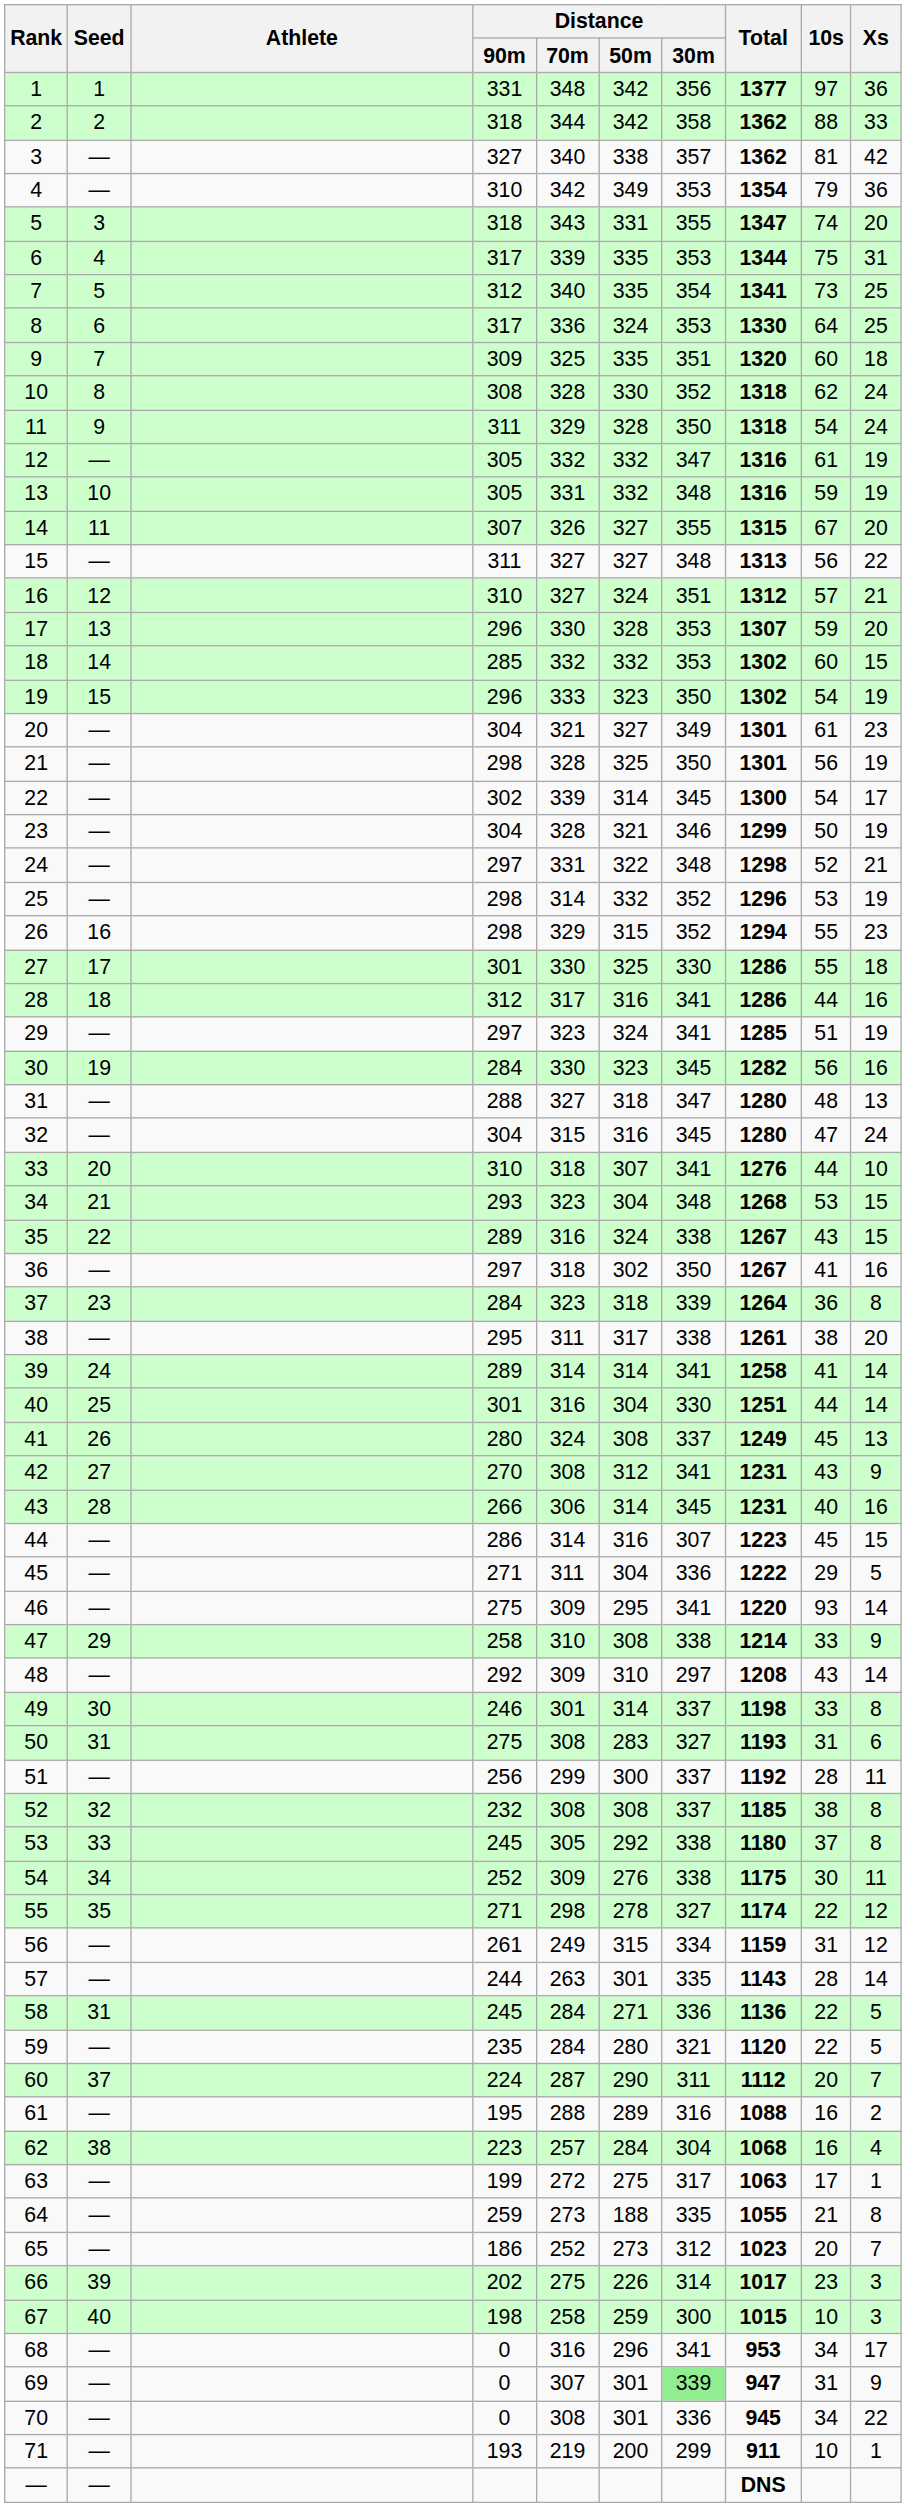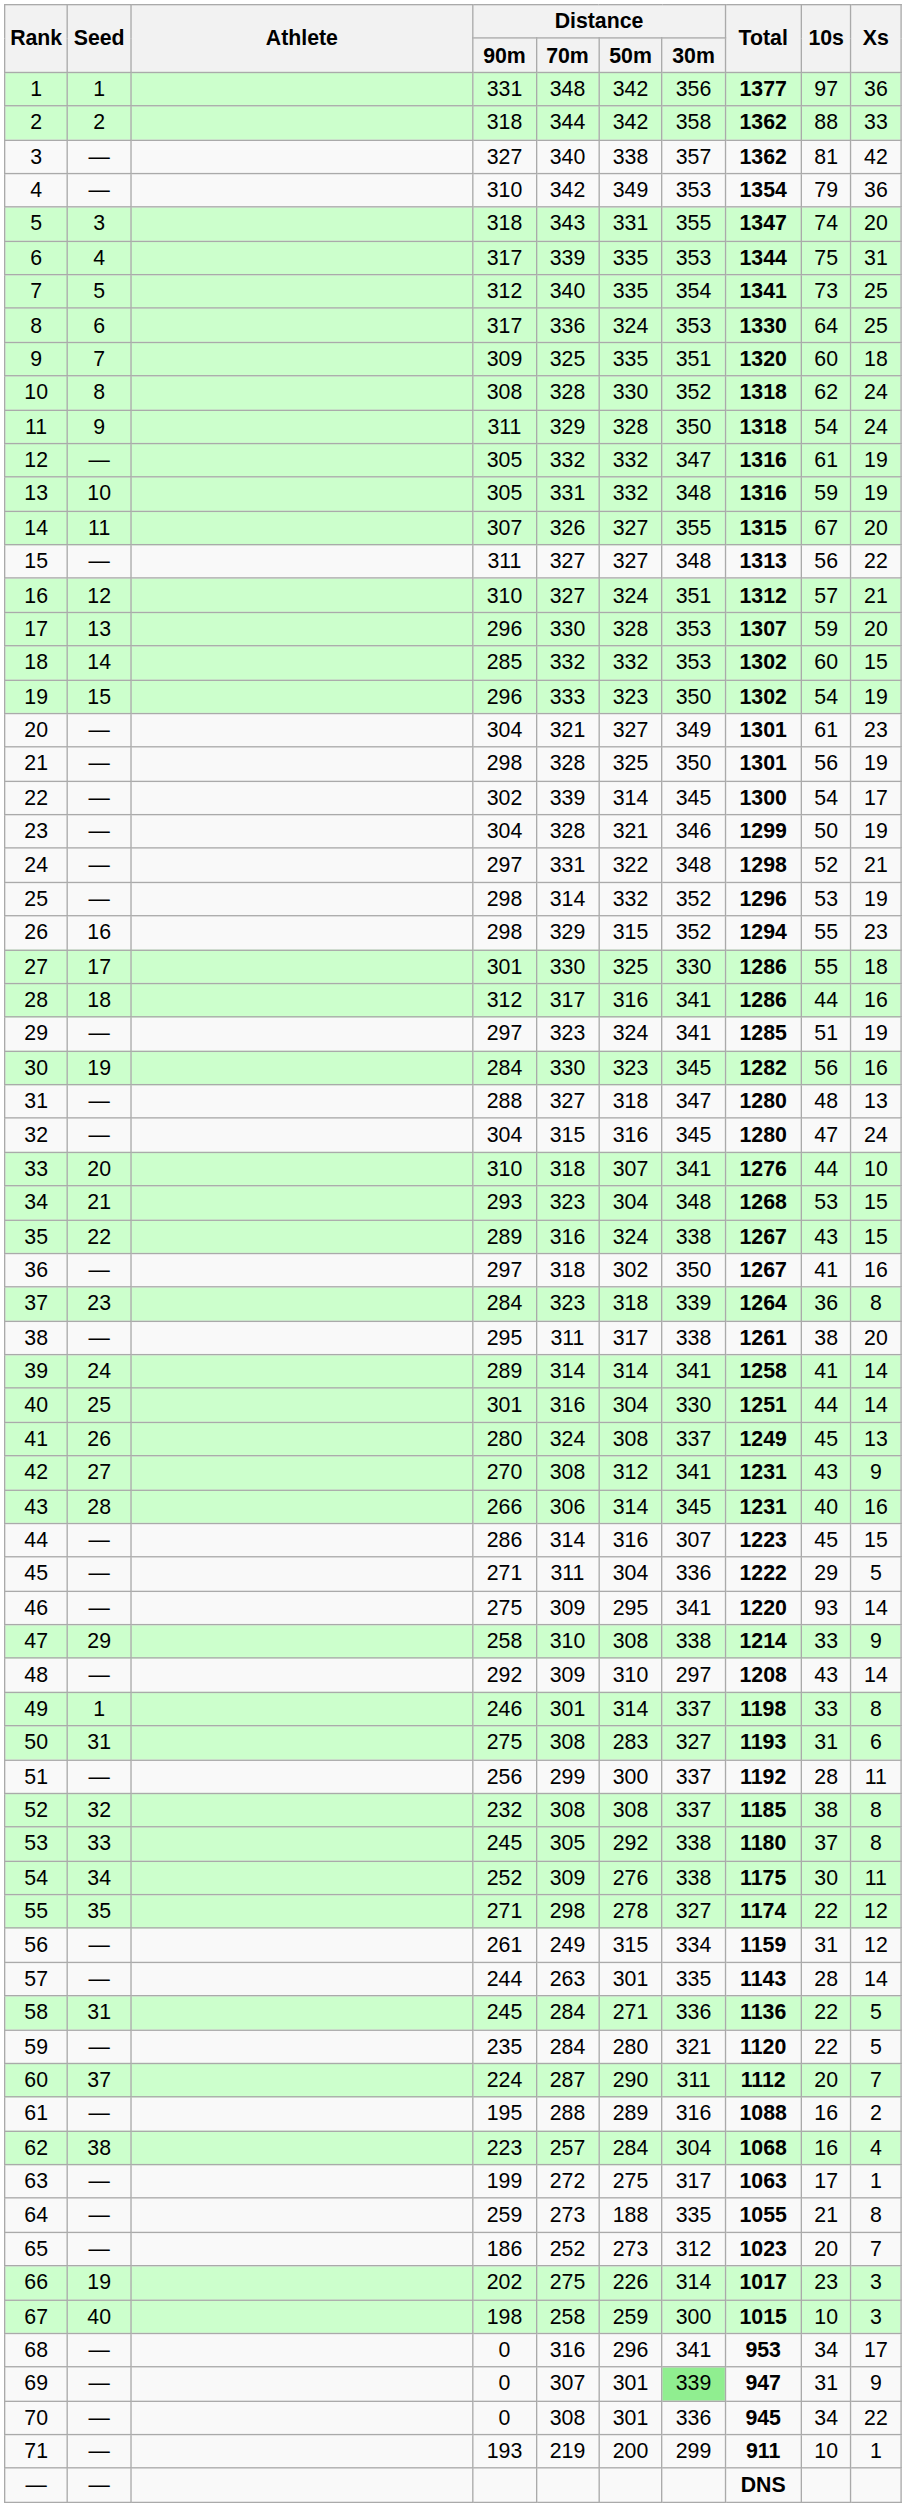 <table class="wikitable" style="text-align:center">
 <tr>
 <th rowspan=2 width=40>Rank</th>
 <th rowspan=2 width=40>Seed</th>
 <th rowspan=2 width=250>Athlete</th>
 <th colspan=4>Distance</th>
 <th rowspan=2 width=50>Total</th>
 <th rowspan=2 width=30>10s</th>
 <th rowspan=2 width=30>Xs</th>
 </tr>
 <tr>
 <th width=40>90m</th>
 <th width=40>70m</th>
 <th width=40>50m</th>
 <th width=40>30m</th>
 </tr>
 <tr bgcolor=ccffcc>
 <td>1</td>
 <td>1</td>
 <td align=left></td>
 <td>331</td>
 <td>348</td>
 <td>342</td>
 <td>356</td>
 <td><strong>1377</strong></td>
 <td>97</td>
 <td>36</td>
 </tr>
 <tr bgcolor=ccffcc>
 <td>2</td>
 <td>2</td>
 <td align=left></td>
 <td>318</td>
 <td>344</td>
 <td>342</td>
 <td>358</td>
 <td><strong>1362</strong></td>
 <td>88</td>
 <td>33</td>
 </tr>
 <tr>
 <td>3</td>
 <td>—</td>
 <td align=left></td>
 <td>327</td>
 <td>340</td>
 <td>338</td>
 <td>357</td>
 <td><strong>1362</strong></td>
 <td>81</td>
 <td>42</td>
 </tr>
 <tr>
 <td>4</td>
 <td>—</td>
 <td align=left></td>
 <td>310</td>
 <td>342</td>
 <td>349</td>
 <td>353</td>
 <td><strong>1354</strong></td>
 <td>79</td>
 <td>36</td>
 </tr>
 <tr bgcolor=ccffcc>
 <td>5</td>
 <td>3</td>
 <td align=left></td>
 <td>318</td>
 <td>343</td>
 <td>331</td>
 <td>355</td>
 <td><strong>1347</strong></td>
 <td>74</td>
 <td>20</td>
 </tr>
 <tr bgcolor=ccffcc>
 <td>6</td>
 <td>4</td>
 <td align=left></td>
 <td>317</td>
 <td>339</td>
 <td>335</td>
 <td>353</td>
 <td><strong>1344</strong></td>
 <td>75</td>
 <td>31</td>
 </tr>
 <tr bgcolor=ccffcc>
 <td>7</td>
 <td>5</td>
 <td align=left></td>
 <td>312</td>
 <td>340</td>
 <td>335</td>
 <td>354</td>
 <td><strong>1341</strong></td>
 <td>73</td>
 <td>25</td>
 </tr>
 <tr bgcolor=ccffcc>
 <td>8</td>
 <td>6</td>
 <td align=left></td>
 <td>317</td>
 <td>336</td>
 <td>324</td>
 <td>353</td>
 <td><strong>1330</strong></td>
 <td>64</td>
 <td>25</td>
 </tr>
 <tr bgcolor=ccffcc>
 <td>9</td>
 <td>7</td>
 <td align=left></td>
 <td>309</td>
 <td>325</td>
 <td>335</td>
 <td>351</td>
 <td><strong>1320</strong></td>
 <td>60</td>
 <td>18</td>
 </tr>
 <tr bgcolor=ccffcc>
 <td>10</td>
 <td>8</td>
 <td align=left></td>
 <td>308</td>
 <td>328</td>
 <td>330</td>
 <td>352</td>
 <td><strong>1318</strong></td>
 <td>62</td>
 <td>24</td>
 </tr>
 <tr bgcolor=ccffcc>
 <td>11</td>
 <td>9</td>
 <td align=left></td>
 <td>311</td>
 <td>329</td>
 <td>328</td>
 <td>350</td>
 <td><strong>1318</strong></td>
 <td>54</td>
 <td>24</td>
 </tr>
 <tr bgcolor=ccffcc>
 <td>12 </td>
 <td>—</td>
 <td align=left></td>
 <td>305</td>
 <td>332</td>
 <td>332</td>
 <td>347</td>
 <td><strong>1316</strong></td>
 <td>61</td>
 <td>19</td>
 </tr>
 <tr bgcolor=ccffcc>
 <td>13</td>
 <td>10</td>
 <td align=left></td>
 <td>305</td>
 <td>331</td>
 <td>332</td>
 <td>348</td>
 <td><strong>1316</strong></td>
 <td>59</td>
 <td>19</td>
 </tr>
 <tr bgcolor=ccffcc>
 <td>14</td>
 <td>11</td>
 <td align=left></td>
 <td>307</td>
 <td>326</td>
 <td>327</td>
 <td>355</td>
 <td><strong>1315</strong></td>
 <td>67</td>
 <td>20</td>
 </tr>
 <tr>
 <td>15</td>
 <td>—</td>
 <td align=left></td>
 <td>311</td>
 <td>327</td>
 <td>327</td>
 <td>348</td>
 <td><strong>1313</strong></td>
 <td>56</td>
 <td>22</td>
 </tr>
 <tr bgcolor=ccffcc>
 <td>16</td>
 <td>12</td>
 <td align=left></td>
 <td>310</td>
 <td>327</td>
 <td>324</td>
 <td>351</td>
 <td><strong>1312</strong></td>
 <td>57</td>
 <td>21</td>
 </tr>
 <tr bgcolor=ccffcc>
 <td>17</td>
 <td>13</td>
 <td align=left></td>
 <td>296</td>
 <td>330</td>
 <td>328</td>
 <td>353</td>
 <td><strong>1307</strong></td>
 <td>59</td>
 <td>20</td>
 </tr>
 <tr bgcolor=ccffcc>
 <td>18</td>
 <td>14</td>
 <td align=left></td>
 <td>285</td>
 <td>332</td>
 <td>332</td>
 <td>353</td>
 <td><strong>1302</strong></td>
 <td>60</td>
 <td>15</td>
 </tr>
 <tr bgcolor=ccffcc>
 <td>19</td>
 <td>15</td>
 <td align=left></td>
 <td>296</td>
 <td>333</td>
 <td>323</td>
 <td>350</td>
 <td><strong>1302</strong></td>
 <td>54</td>
 <td>19</td>
 </tr>
 <tr>
 <td>20</td>
 <td>—</td>
 <td align=left></td>
 <td>304</td>
 <td>321</td>
 <td>327</td>
 <td>349</td>
 <td><strong>1301</strong></td>
 <td>61</td>
 <td>23</td>
 </tr>
 <tr>
 <td>21</td>
 <td>—</td>
 <td align=left></td>
 <td>298</td>
 <td>328</td>
 <td>325</td>
 <td>350</td>
 <td><strong>1301</strong></td>
 <td>56</td>
 <td>19</td>
 </tr>
 <tr>
 <td>22</td>
 <td>—</td>
 <td align=left></td>
 <td>302</td>
 <td>339</td>
 <td>314</td>
 <td>345</td>
 <td><strong>1300</strong></td>
 <td>54</td>
 <td>17</td>
 </tr>
 <tr>
 <td>23</td>
 <td>—</td>
 <td align=left></td>
 <td>304</td>
 <td>328</td>
 <td>321</td>
 <td>346</td>
 <td><strong>1299</strong></td>
 <td>50</td>
 <td>19</td>
 </tr>
 <tr>
 <td>24</td>
 <td>—</td>
 <td align=left></td>
 <td>297</td>
 <td>331</td>
 <td>322</td>
 <td>348</td>
 <td><strong>1298</strong></td>
 <td>52</td>
 <td>21</td>
 </tr>
 <tr>
 <td>25</td>
 <td>—</td>
 <td align=left></td>
 <td>298</td>
 <td>314</td>
 <td>332</td>
 <td>352</td>
 <td><strong>1296</strong></td>
 <td>53</td>
 <td>19</td>
 </tr>
 <tr>
 <td>26 </td>
 <td>16</td>
 <td align=left></td>
 <td>298</td>
 <td>329</td>
 <td>315</td>
 <td>352</td>
 <td><strong>1294</strong></td>
 <td>55</td>
 <td>23</td>
 </tr>
 <tr bgcolor=ccffcc>
 <td>27</td>
 <td>17</td>
 <td align=left></td>
 <td>301</td>
 <td>330</td>
 <td>325</td>
 <td>330</td>
 <td><strong>1286</strong></td>
 <td>55</td>
 <td>18</td>
 </tr>
 <tr bgcolor=ccffcc>
 <td>28</td>
 <td>18</td>
 <td align=left></td>
 <td>312</td>
 <td>317</td>
 <td>316</td>
 <td>341</td>
 <td><strong>1286</strong></td>
 <td>44</td>
 <td>16</td>
 </tr>
 <tr>
 <td>29</td>
 <td>—</td>
 <td align=left></td>
 <td>297</td>
 <td>323</td>
 <td>324</td>
 <td>341</td>
 <td><strong>1285</strong></td>
 <td>51</td>
 <td>19</td>
 </tr>
 <tr bgcolor=ccffcc>
 <td>30</td>
 <td>19</td>
 <td align=left></td>
 <td>284</td>
 <td>330</td>
 <td>323</td>
 <td>345</td>
 <td><strong>1282</strong></td>
 <td>56</td>
 <td>16</td>
 </tr>
 <tr>
 <td>31</td>
 <td>—</td>
 <td align=left></td>
 <td>288</td>
 <td>327</td>
 <td>318</td>
 <td>347</td>
 <td><strong>1280</strong></td>
 <td>48</td>
 <td>13</td>
 </tr>
 <tr>
 <td>32</td>
 <td>—</td>
 <td align=left></td>
 <td>304</td>
 <td>315</td>
 <td>316</td>
 <td>345</td>
 <td><strong>1280</strong></td>
 <td>47</td>
 <td>24</td>
 </tr>
 <tr bgcolor=ccffcc>
 <td>33</td>
 <td>20</td>
 <td align=left></td>
 <td>310</td>
 <td>318</td>
 <td>307</td>
 <td>341</td>
 <td><strong>1276</strong></td>
 <td>44</td>
 <td>10</td>
 </tr>
 <tr bgcolor=ccffcc>
 <td>34</td>
 <td>21</td>
 <td align=left></td>
 <td>293</td>
 <td>323</td>
 <td>304</td>
 <td>348</td>
 <td><strong>1268</strong></td>
 <td>53</td>
 <td>15</td>
 </tr>
 <tr bgcolor=ccffcc>
 <td>35</td>
 <td>22</td>
 <td align=left></td>
 <td>289</td>
 <td>316</td>
 <td>324</td>
 <td>338</td>
 <td><strong>1267</strong></td>
 <td>43</td>
 <td>15</td>
 </tr>
 <tr>
 <td>36</td>
 <td>—</td>
 <td align=left></td>
 <td>297</td>
 <td>318</td>
 <td>302</td>
 <td>350</td>
 <td><strong>1267</strong></td>
 <td>41</td>
 <td>16</td>
 </tr>
 <tr bgcolor=ccffcc>
 <td>37</td>
 <td>23</td>
 <td align=left></td>
 <td>284</td>
 <td>323</td>
 <td>318</td>
 <td>339</td>
 <td><strong>1264</strong></td>
 <td>36</td>
 <td>8</td>
 </tr>
 <tr>
 <td>38</td>
 <td>—</td>
 <td align=left></td>
 <td>295</td>
 <td>311</td>
 <td>317</td>
 <td>338</td>
 <td><strong>1261</strong></td>
 <td>38</td>
 <td>20</td>
 </tr>
 <tr bgcolor=ccffcc>
 <td>39</td>
 <td>24</td>
 <td align=left></td>
 <td>289</td>
 <td>314</td>
 <td>314</td>
 <td>341</td>
 <td><strong>1258</strong></td>
 <td>41</td>
 <td>14</td>
 </tr>
 <tr bgcolor=ccffcc>
 <td>40</td>
 <td>25</td>
 <td align=left></td>
 <td>301</td>
 <td>316</td>
 <td>304</td>
 <td>330</td>
 <td><strong>1251</strong></td>
 <td>44</td>
 <td>14</td>
 </tr>
 <tr bgcolor=ccffcc>
 <td>41</td>
 <td>26</td>
 <td align=left></td>
 <td>280</td>
 <td>324</td>
 <td>308</td>
 <td>337</td>
 <td><strong>1249</strong></td>
 <td>45</td>
 <td>13</td>
 </tr>
 <tr bgcolor=ccffcc>
 <td>42</td>
 <td>27</td>
 <td align=left></td>
 <td>270</td>
 <td>308</td>
 <td>312</td>
 <td>341</td>
 <td><strong>1231</strong></td>
 <td>43</td>
 <td>9</td>
 </tr>
 <tr bgcolor=ccffcc>
 <td>43</td>
 <td>28</td>
 <td align=left></td>
 <td>266</td>
 <td>306</td>
 <td>314</td>
 <td>345</td>
 <td><strong>1231</strong></td>
 <td>40</td>
 <td>16</td>
 </tr>
 <tr>
 <td>44</td>
 <td>—</td>
 <td align=left></td>
 <td>286</td>
 <td>314</td>
 <td>316</td>
 <td>307</td>
 <td><strong>1223</strong></td>
 <td>45</td>
 <td>15</td>
 </tr>
 <tr>
 <td>45</td>
 <td>—</td>
 <td align=left></td>
 <td>271</td>
 <td>311</td>
 <td>304</td>
 <td>336</td>
 <td><strong>1222</strong></td>
 <td>29</td>
 <td>5</td>
 </tr>
 <tr>
 <td>46</td>
 <td>—</td>
 <td align=left></td>
 <td>275</td>
 <td>309</td>
 <td>295</td>
 <td>341</td>
 <td><strong>1220</strong></td>
 <td>93</td>
 <td>14</td>
 </tr>
 <tr bgcolor=ccffcc>
 <td>47</td>
 <td>29</td>
 <td align=left></td>
 <td>258</td>
 <td>310</td>
 <td>308</td>
 <td>338</td>
 <td><strong>1214</strong></td>
 <td>33</td>
 <td>9</td>
 </tr>
 <tr>
 <td>48</td>
 <td>—</td>
 <td align=left></td>
 <td>292</td>
 <td>309</td>
 <td>310</td>
 <td>297</td>
 <td><strong>1208</strong></td>
 <td>43</td>
 <td>14</td>
 </tr>
 <tr bgcolor=ccffcc>
 <td>49</td>
-<td>30</td>
+<td>1</td>
 <td align=left></td>
 <td>246</td>
 <td>301</td>
 <td>314</td>
 <td>337</td>
 <td><strong>1198</strong></td>
 <td>33</td>
 <td>8</td>
 </tr>
 <tr bgcolor=ccffcc>
 <td>50</td>
 <td>31</td>
 <td align=left></td>
 <td>275</td>
 <td>308</td>
 <td>283</td>
 <td>327</td>
 <td><strong>1193</strong></td>
 <td>31</td>
 <td>6</td>
 </tr>
 <tr>
 <td>51</td>
 <td>—</td>
 <td align=left></td>
 <td>256</td>
 <td>299</td>
 <td>300</td>
 <td>337</td>
 <td><strong>1192</strong></td>
 <td>28</td>
 <td>11</td>
 </tr>
 <tr bgcolor=ccffcc>
 <td>52</td>
 <td>32</td>
 <td align=left></td>
 <td>232</td>
 <td>308</td>
 <td>308</td>
 <td>337</td>
 <td><strong>1185</strong></td>
 <td>38</td>
 <td>8</td>
 </tr>
 <tr bgcolor=ccffcc>
 <td>53</td>
 <td>33</td>
 <td align=left></td>
 <td>245</td>
 <td>305</td>
 <td>292</td>
 <td>338</td>
 <td><strong>1180</strong></td>
 <td>37</td>
 <td>8</td>
 </tr>
 <tr bgcolor=ccffcc>
 <td>54</td>
 <td>34</td>
 <td align=left></td>
 <td>252</td>
 <td>309</td>
 <td>276</td>
 <td>338</td>
 <td><strong>1175</strong></td>
 <td>30</td>
 <td>11</td>
 </tr>
 <tr bgcolor=ccffcc>
 <td>55</td>
 <td>35</td>
 <td align=left></td>
 <td>271</td>
 <td>298</td>
 <td>278</td>
 <td>327</td>
 <td><strong>1174</strong></td>
 <td>22</td>
 <td>12</td>
 </tr>
 <tr>
 <td>56</td>
 <td>—</td>
 <td align=left></td>
 <td>261</td>
 <td>249</td>
 <td>315</td>
 <td>334</td>
 <td><strong>1159</strong></td>
 <td>31</td>
 <td>12</td>
 </tr>
 <tr>
 <td>57</td>
 <td>—</td>
 <td align=left></td>
 <td>244</td>
 <td>263</td>
 <td>301</td>
 <td>335</td>
 <td><strong>1143</strong></td>
 <td>28</td>
 <td>14</td>
 </tr>
 <tr bgcolor=ccffcc>
 <td>58</td>
 <td>31</td>
 <td align=left></td>
 <td>245</td>
 <td>284</td>
 <td>271</td>
 <td>336</td>
 <td><strong>1136</strong></td>
 <td>22</td>
 <td>5</td>
 </tr>
 <tr>
 <td>59</td>
 <td>—</td>
 <td align=left></td>
 <td>235</td>
 <td>284</td>
 <td>280</td>
 <td>321</td>
 <td><strong>1120</strong></td>
 <td>22</td>
 <td>5</td>
 </tr>
 <tr bgcolor=ccffcc>
 <td>60</td>
 <td>37</td>
 <td align=left></td>
 <td>224</td>
 <td>287</td>
 <td>290</td>
 <td>311</td>
 <td><strong>1112</strong></td>
 <td>20</td>
 <td>7</td>
 </tr>
 <tr>
 <td>61</td>
 <td>—</td>
 <td align=left></td>
 <td>195</td>
 <td>288</td>
 <td>289</td>
 <td>316</td>
 <td><strong>1088</strong></td>
 <td>16</td>
 <td>2</td>
 </tr>
 <tr bgcolor=ccffcc>
 <td>62</td>
 <td>38</td>
 <td align=left></td>
 <td>223</td>
 <td>257</td>
 <td>284</td>
 <td>304</td>
 <td><strong>1068</strong></td>
 <td>16</td>
 <td>4</td>
 </tr>
 <tr>
 <td>63</td>
 <td>—</td>
 <td align=left></td>
 <td>199</td>
 <td>272</td>
 <td>275</td>
 <td>317</td>
 <td><strong>1063</strong></td>
 <td>17</td>
 <td>1</td>
 </tr>
 <tr>
 <td>64</td>
 <td>—</td>
 <td align=left></td>
 <td>259</td>
 <td>273</td>
 <td>188</td>
 <td>335</td>
 <td><strong>1055</strong></td>
 <td>21</td>
 <td>8</td>
 </tr>
 <tr>
 <td>65</td>
 <td>—</td>
 <td align=left></td>
 <td>186</td>
 <td>252</td>
 <td>273</td>
 <td>312</td>
 <td><strong>1023</strong></td>
 <td>20</td>
 <td>7</td>
 </tr>
 <tr bgcolor=ccffcc>
 <td>66</td>
-<td>39</td>
+<td>19</td>
 <td align=left></td>
 <td>202</td>
 <td>275</td>
 <td>226</td>
 <td>314</td>
 <td><strong>1017</strong></td>
 <td>23</td>
 <td>3</td>
 </tr>
 <tr bgcolor=ccffcc>
 <td>67</td>
 <td>40</td>
 <td align=left></td>
 <td>198</td>
 <td>258</td>
 <td>259</td>
 <td>300</td>
 <td><strong>1015</strong></td>
 <td>10</td>
 <td>3</td>
 </tr>
 <tr>
 <td>68</td>
 <td>—</td>
 <td align=left></td>
 <td>0</td>
 <td>316</td>
 <td>296</td>
 <td>341</td>
 <td><strong>953</strong></td>
 <td>34</td>
 <td>17</td>
 </tr>
 <tr>
 <td>69</td>
 <td>—</td>
 <td align=left></td>
 <td>0</td>
 <td>307</td>
 <td>301</td>
 <td style="background: lightgreen;">339</td>
 <td><strong>947</strong></td>
 <td>31</td>
 <td>9</td>
 </tr>
 <tr>
 <td>70</td>
 <td>—</td>
 <td align=left></td>
 <td>0</td>
 <td>308</td>
 <td>301</td>
 <td>336</td>
 <td><strong>945</strong></td>
 <td>34</td>
 <td>22</td>
 </tr>
 <tr>
 <td>71</td>
 <td>—</td>
 <td align=left></td>
 <td>193</td>
 <td>219</td>
 <td>200</td>
 <td>299</td>
 <td><strong>911</strong></td>
 <td>10</td>
 <td>1</td>
 </tr>
 <tr>
 <td>—</td>
 <td>—</td>
 <td align=left></td>
 <td></td>
 <td></td>
 <td></td>
 <td></td>
 <td><strong>DNS</strong></td>
 <td></td>
 <td></td>
 </tr>
 </table>
